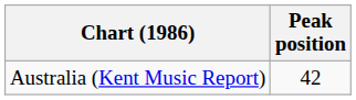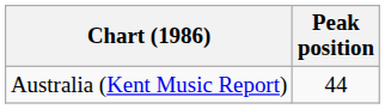 <table class="wikitable">
 <tr>
 <th>Chart (1986)</th>
 <th>Peak<br>position</th>
 </tr>
 <tr>
 <td>Australia (<a href='#'>Kent Music Report</a>)</td>
-<td align="center">42</td>
+<td align="center">44</td>
 </tr>
 </table>
